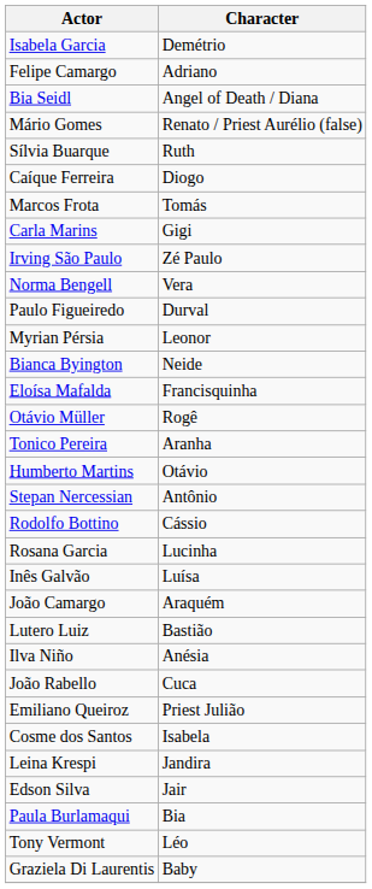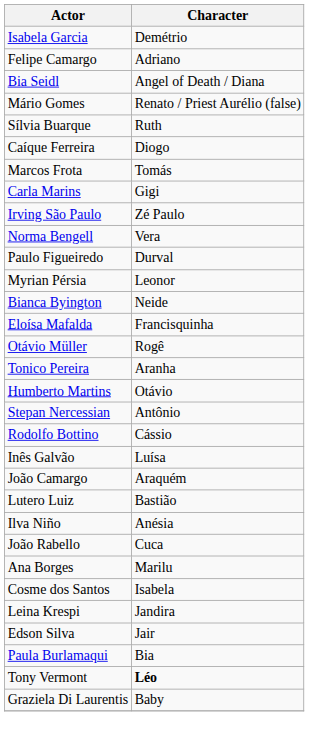 <table class="wikitable sortable">
 <tr>
 <th>Actor</th>
 <th>Character</th>
 </tr>
 <tr>
 <td><a href='#'>Isabela Garcia</a></td>
 <td>Demétrio</td>
 </tr>
 <tr>
 <td>Felipe Camargo</td>
 <td>Adriano</td>
 </tr>
 <tr>
 <td><a href='#'>Bia Seidl</a></td>
 <td>Angel of Death / Diana</td>
 </tr>
 <tr>
 <td>Mário Gomes</td>
 <td>Renato / Priest Aurélio (false)</td>
 </tr>
 <tr>
 <td>Sílvia Buarque</td>
 <td>Ruth</td>
 </tr>
 <tr>
 <td>Caíque Ferreira</td>
 <td>Diogo</td>
 </tr>
 <tr>
 <td>Marcos Frota</td>
 <td>Tomás</td>
 </tr>
 <tr>
 <td><a href='#'>Carla Marins</a></td>
 <td>Gigi</td>
 </tr>
 <tr>
 <td><a href='#'>Irving São Paulo</a></td>
 <td>Zé Paulo</td>
 </tr>
 <tr>
 <td><a href='#'>Norma Bengell</a></td>
 <td>Vera</td>
 </tr>
 <tr>
 <td>Paulo Figueiredo</td>
 <td>Durval</td>
 </tr>
 <tr>
 <td>Myrian Pérsia</td>
 <td>Leonor</td>
 </tr>
 <tr>
 <td><a href='#'>Bianca Byington</a></td>
 <td>Neide</td>
 </tr>
 <tr>
 <td><a href='#'>Eloísa Mafalda</a></td>
 <td>Francisquinha</td>
 </tr>
 <tr>
 <td><a href='#'>Otávio Müller</a></td>
 <td>Rogê</td>
 </tr>
 <tr>
 <td><a href='#'>Tonico Pereira</a></td>
 <td>Aranha</td>
 </tr>
 <tr>
 <td><a href='#'>Humberto Martins</a></td>
 <td>Otávio</td>
 </tr>
 <tr>
 <td><a href='#'>Stepan Nercessian</a></td>
 <td>Antônio</td>
 </tr>
 <tr>
 <td><a href='#'>Rodolfo Bottino</a></td>
 <td>Cássio</td>
 </tr>
 <tr>
-<td>Rosana Garcia</td>
-<td>Lucinha</td>
-</tr>
-<tr>
 <td>Inês Galvão</td>
 <td>Luísa</td>
 </tr>
 <tr>
 <td>João Camargo</td>
 <td>Araquém</td>
 </tr>
 <tr>
 <td>Lutero Luiz</td>
 <td>Bastião</td>
 </tr>
 <tr>
 <td>Ilva Niño</td>
 <td>Anésia</td>
 </tr>
 <tr>
 <td>João Rabello</td>
 <td>Cuca</td>
 </tr>
 <tr>
-<td>Emiliano Queiroz</td>
-<td>Priest Julião</td>
+<td>Ana Borges</td>
+<td>Marilu</td>
 </tr>
 <tr>
 <td>Cosme dos Santos</td>
 <td>Isabela</td>
 </tr>
 <tr>
 <td>Leina Krespi</td>
 <td>Jandira</td>
 </tr>
 <tr>
 <td>Edson Silva</td>
 <td>Jair</td>
 </tr>
 <tr>
 <td><a href='#'>Paula Burlamaqui</a></td>
 <td>Bia</td>
 </tr>
 <tr>
 <td>Tony Vermont</td>
-<td>Léo</td>
+<td><strong>Léo</strong></td>
 </tr>
 <tr>
 <td>Graziela Di Laurentis</td>
 <td>Baby</td>
 </tr>
 <tr>
 </tr>
 </table>
